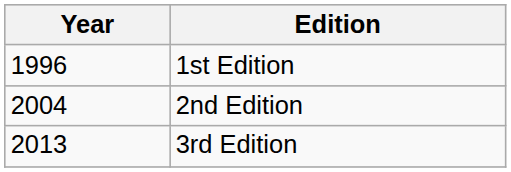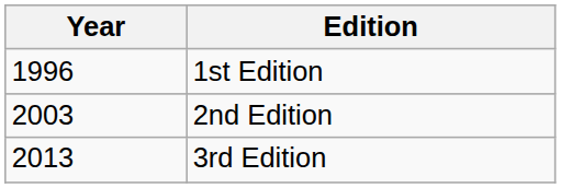 <table class = "wikitable" font-size = 95%; width = 25%; background-color = transparent; text-align="center">
 <tr>
 <th>Year</th>
 <th>Edition</th>
 </tr>
 <tr>
 <td>1996</td>
 <td>1st Edition</td>
 </tr>
 <tr>
-<td>2004</td>
+<td>2003</td>
 <td>2nd Edition</td>
 </tr>
 <tr>
 <td>2013</td>
 <td>3rd Edition</td>
 </tr>
 </table>
